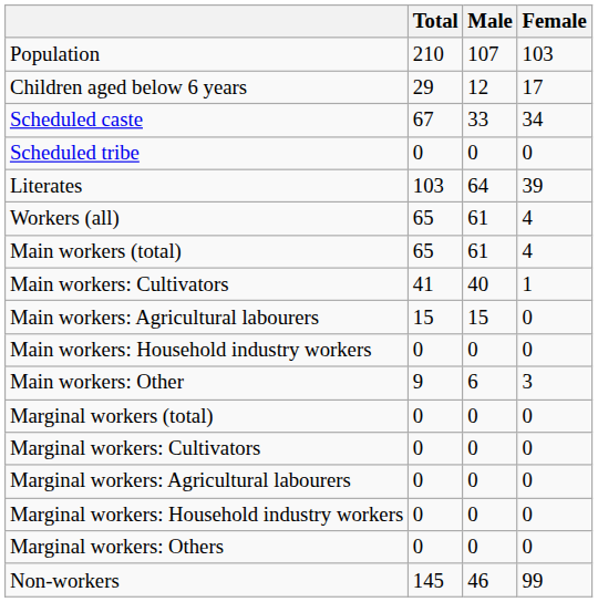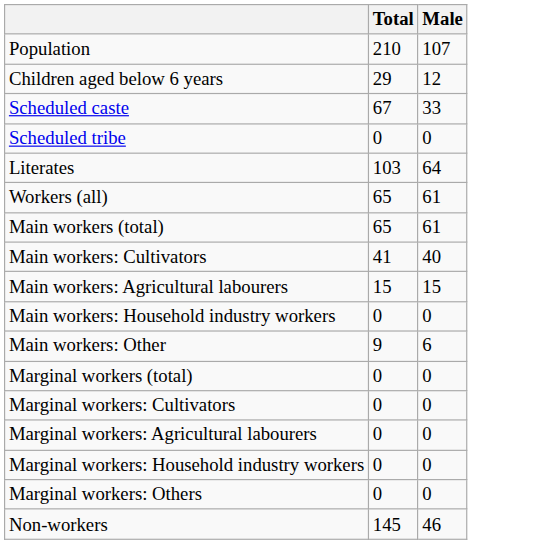 <table class="wikitable sortable">
 <tr>
 <th></th>
 <th>Total</th>
 <th>Male</th>
-<th>Female</th>
 </tr>
 <tr>
 <td>Population</td>
 <td>210</td>
 <td>107</td>
-<td>103</td>
 </tr>
 <tr>
 <td>Children aged below 6 years</td>
 <td>29</td>
 <td>12</td>
-<td>17</td>
 </tr>
 <tr>
 <td><a href='#'>Scheduled caste</a></td>
 <td>67</td>
 <td>33</td>
-<td>34</td>
 </tr>
 <tr>
 <td><a href='#'>Scheduled tribe</a></td>
-<td>0</td>
 <td>0</td>
 <td>0</td>
 </tr>
 <tr>
 <td>Literates</td>
 <td>103</td>
 <td>64</td>
-<td>39</td>
 </tr>
 <tr>
 <td>Workers (all)</td>
 <td>65</td>
 <td>61</td>
-<td>4</td>
 </tr>
 <tr>
 <td>Main workers (total)</td>
 <td>65</td>
 <td>61</td>
-<td>4</td>
 </tr>
 <tr>
 <td>Main workers: Cultivators</td>
 <td>41</td>
 <td>40</td>
-<td>1</td>
 </tr>
 <tr>
 <td>Main workers: Agricultural labourers</td>
 <td>15</td>
 <td>15</td>
-<td>0</td>
 </tr>
 <tr>
 <td>Main workers: Household industry workers</td>
-<td>0</td>
 <td>0</td>
 <td>0</td>
 </tr>
 <tr>
 <td>Main workers: Other</td>
 <td>9</td>
 <td>6</td>
-<td>3</td>
 </tr>
 <tr>
 <td>Marginal workers (total)</td>
-<td>0</td>
 <td>0</td>
 <td>0</td>
 </tr>
 <tr>
 <td>Marginal workers: Cultivators</td>
 <td>0</td>
 <td>0</td>
-<td>0</td>
 </tr>
 <tr>
 <td>Marginal workers: Agricultural labourers</td>
-<td>0</td>
 <td>0</td>
 <td>0</td>
 </tr>
 <tr>
 <td>Marginal workers: Household industry workers</td>
 <td>0</td>
 <td>0</td>
-<td>0</td>
 </tr>
 <tr>
 <td>Marginal workers: Others</td>
-<td>0</td>
 <td>0</td>
 <td>0</td>
 </tr>
 <tr>
 <td>Non-workers</td>
 <td>145</td>
 <td>46</td>
-<td>99</td>
 </tr>
 </table>
